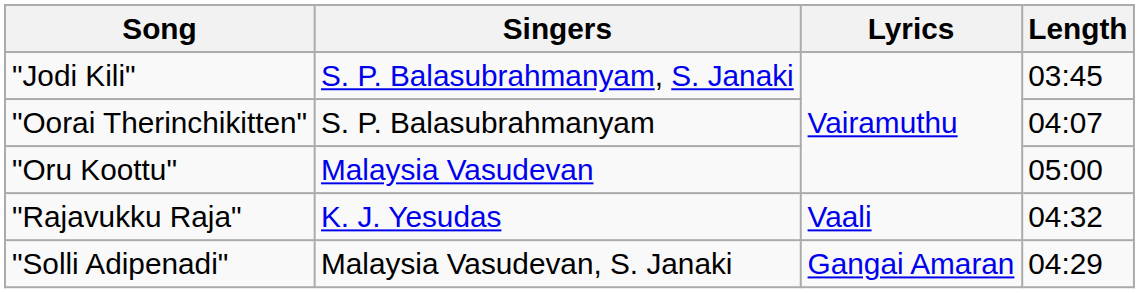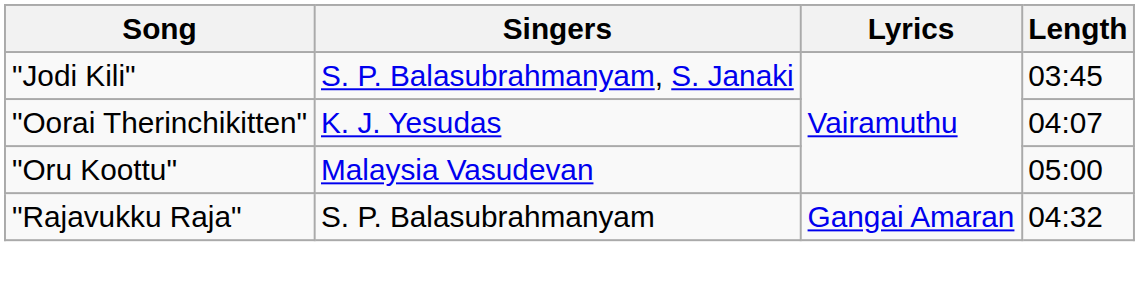 <table class="wikitable" style="font-size:95%;">
 <tr>
 <th>Song</th>
 <th>Singers</th>
 <th>Lyrics</th>
 <th>Length</th>
 </tr>
 <tr>
 <td>"Jodi Kili"</td>
 <td><a href='#'>S. P. Balasubrahmanyam</a>, <a href='#'>S. Janaki</a></td>
 <td rowspan=3><a href='#'>Vairamuthu</a></td>
 <td>03:45</td>
 </tr>
 <tr>
 <td>"Oorai Therinchikitten"</td>
-<td>S. P. Balasubrahmanyam</td>
+<td><a href='#'>K. J. Yesudas</a></td>
 <td>04:07</td>
 </tr>
 <tr>
 <td>"Oru Koottu"</td>
 <td><a href='#'>Malaysia Vasudevan</a></td>
 <td>05:00</td>
 </tr>
 <tr>
 <td>"Rajavukku Raja"</td>
-<td><a href='#'>K. J. Yesudas</a></td>
-<td><a href='#'>Vaali</a></td>
+<td>S. P. Balasubrahmanyam</td>
+<td><a href='#'>Gangai Amaran</a></td>
 <td>04:32</td>
 </tr>
-<tr>
-<td>"Solli Adipenadi"</td>
-<td>Malaysia Vasudevan, S. Janaki</td>
-<td><a href='#'>Gangai Amaran</a></td>
-<td>04:29</td>
-</tr>
 </table>
